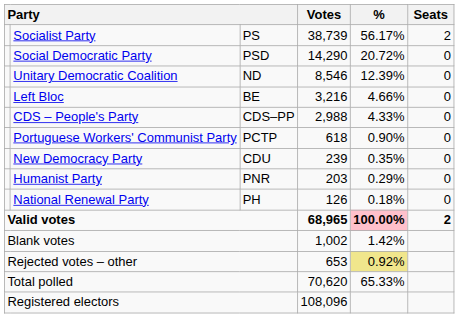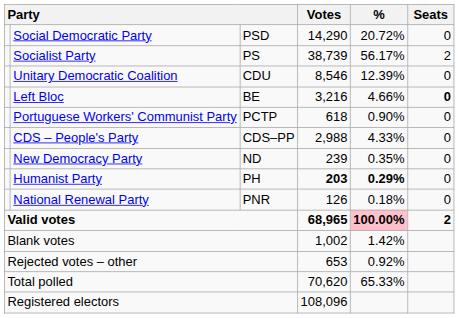 <table class="wikitable" border="1" style="text-align:right;">
 <tr>
 <th style="text-align:left;" colspan=3>Party</th>
 <th align=center width="50">Votes</th>
 <th align=center width="50">%</th>
 <th align=center width="50">Seats</th>
+</tr>
+<tr>
+<td></td>
+<td align=left><a href='#'>Social Democratic Party</a></td>
+<td align=left>PSD</td>
+<td>14,290</td>
+<td>20.72%</td>
+<td>0</td>
 </tr>
 <tr>
 <td></td>
 <td align=left><a href='#'>Socialist Party</a></td>
 <td align=left>PS</td>
 <td>38,739</td>
 <td>56.17%</td>
 <td>2</td>
 </tr>
 <tr>
 <td></td>
-<td align=left><a href='#'>Social Democratic Party</a></td>
-<td align=left>PSD</td>
-<td>14,290</td>
-<td>20.72%</td>
-<td>0</td>
-</tr>
-<tr>
-<td></td>
 <td align=left style="white-space: nowrap;"><a href='#'>Unitary Democratic Coalition</a></td>
-<td align=left>ND</td>
+<td align=left>CDU</td>
 <td>8,546</td>
 <td>12.39%</td>
 <td>0</td>
 </tr>
 <tr>
 <td></td>
 <td align=left><a href='#'>Left Bloc</a></td>
 <td align=left>BE</td>
 <td>3,216</td>
 <td>4.66%</td>
+<td><strong>0</strong></td>
+</tr>
+<tr>
+<td></td>
+<td align=left><a href='#'>Portuguese Workers' Communist Party</a></td>
+<td align=left>PCTP</td>
+<td>618</td>
+<td>0.90%</td>
 <td>0</td>
 </tr>
 <tr>
 <td></td>
 <td align=left><a href='#'>CDS – People's Party</a></td>
 <td align=left style="white-space: nowrap;">CDS–PP</td>
 <td>2,988</td>
 <td>4.33%</td>
 <td>0</td>
 </tr>
 <tr>
 <td></td>
-<td align=left><a href='#'>Portuguese Workers' Communist Party</a></td>
-<td align=left>PCTP</td>
-<td>618</td>
-<td>0.90%</td>
-<td>0</td>
-</tr>
-<tr>
-<td></td>
 <td align=left><a href='#'>New Democracy Party</a></td>
-<td align=left>CDU</td>
+<td align=left>ND</td>
 <td>239</td>
 <td>0.35%</td>
 <td>0</td>
 </tr>
 <tr>
 <td></td>
 <td align=left><a href='#'>Humanist Party</a></td>
-<td align=left>PNR</td>
-<td>203</td>
-<td>0.29%</td>
+<td align=left>PH</td>
+<td><strong>203</strong></td>
+<td><strong>0.29%</strong></td>
 <td>0</td>
 </tr>
 <tr>
 <td></td>
 <td align=left><a href='#'>National Renewal Party</a></td>
-<td align=left>PH</td>
+<td align=left>PNR</td>
 <td>126</td>
 <td>0.18%</td>
 <td>0</td>
 </tr>
 <tr style="font-weight:bold">
 <td align=left colspan=3>Valid votes</td>
 <td>68,965</td>
 <td style="background: pink;">100.00%</td>
 <td>2</td>
 </tr>
 <tr>
 <td align=left colspan=3>Blank votes</td>
 <td>1,002</td>
 <td>1.42%</td>
 <td></td>
 </tr>
 <tr>
 <td align=left colspan=3>Rejected votes – other</td>
 <td>653</td>
-<td style="background: khaki;">0.92%</td>
+<td>0.92%</td>
 <td></td>
 </tr>
 <tr>
 <td align=left colspan=3>Total polled</td>
 <td>70,620</td>
 <td>65.33%</td>
 <td></td>
 </tr>
 <tr>
 <td align=left colspan=3>Registered electors</td>
 <td>108,096</td>
 <td></td>
 <td></td>
 </tr>
 </table>
